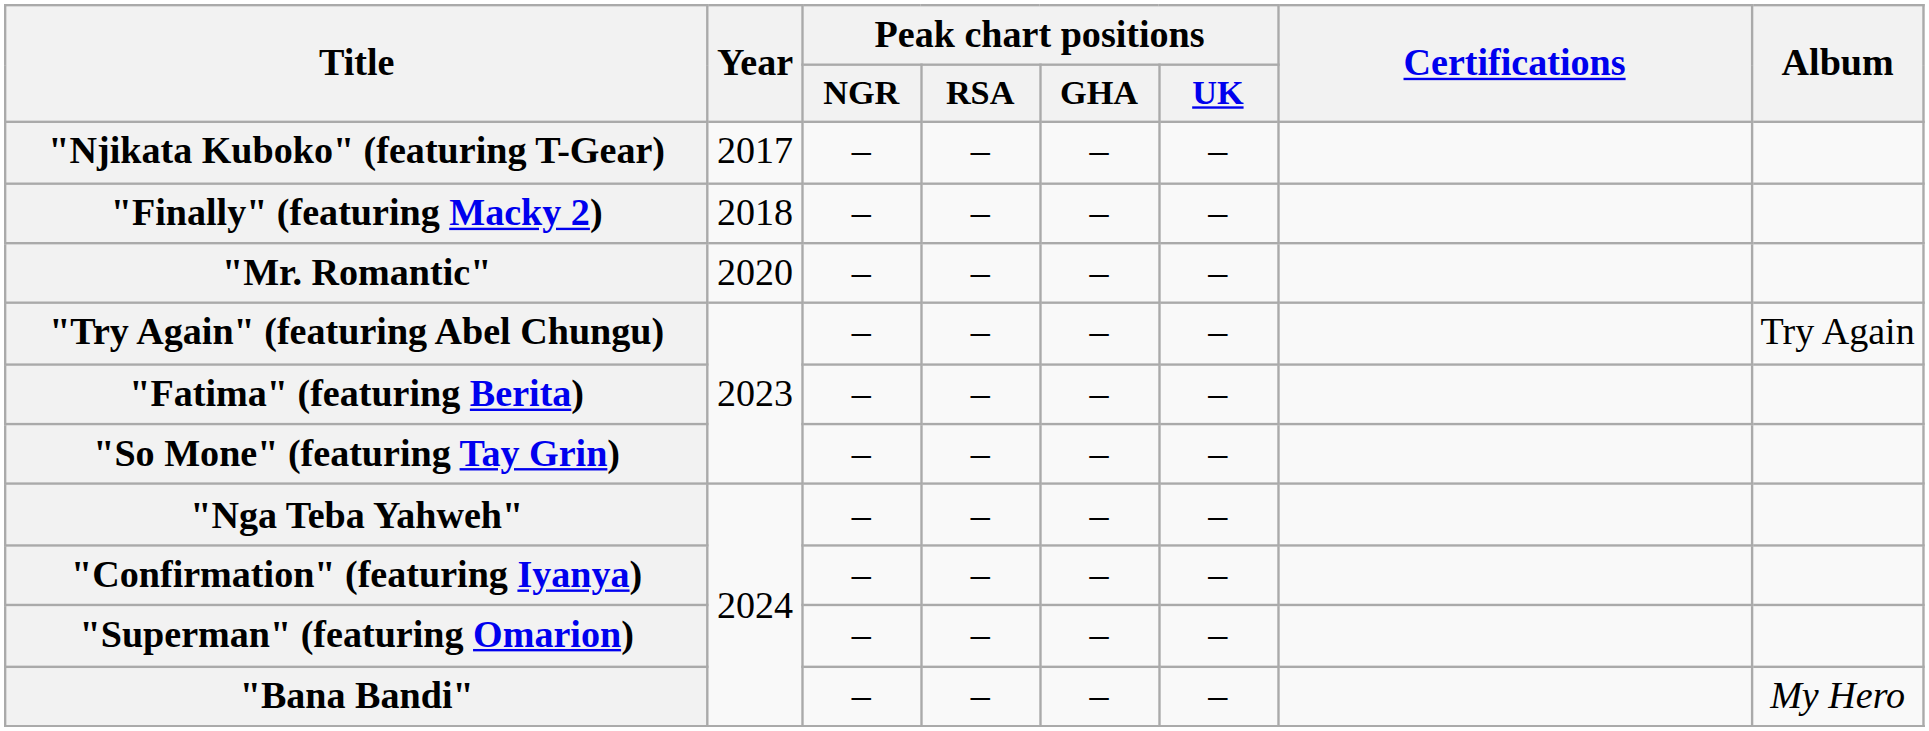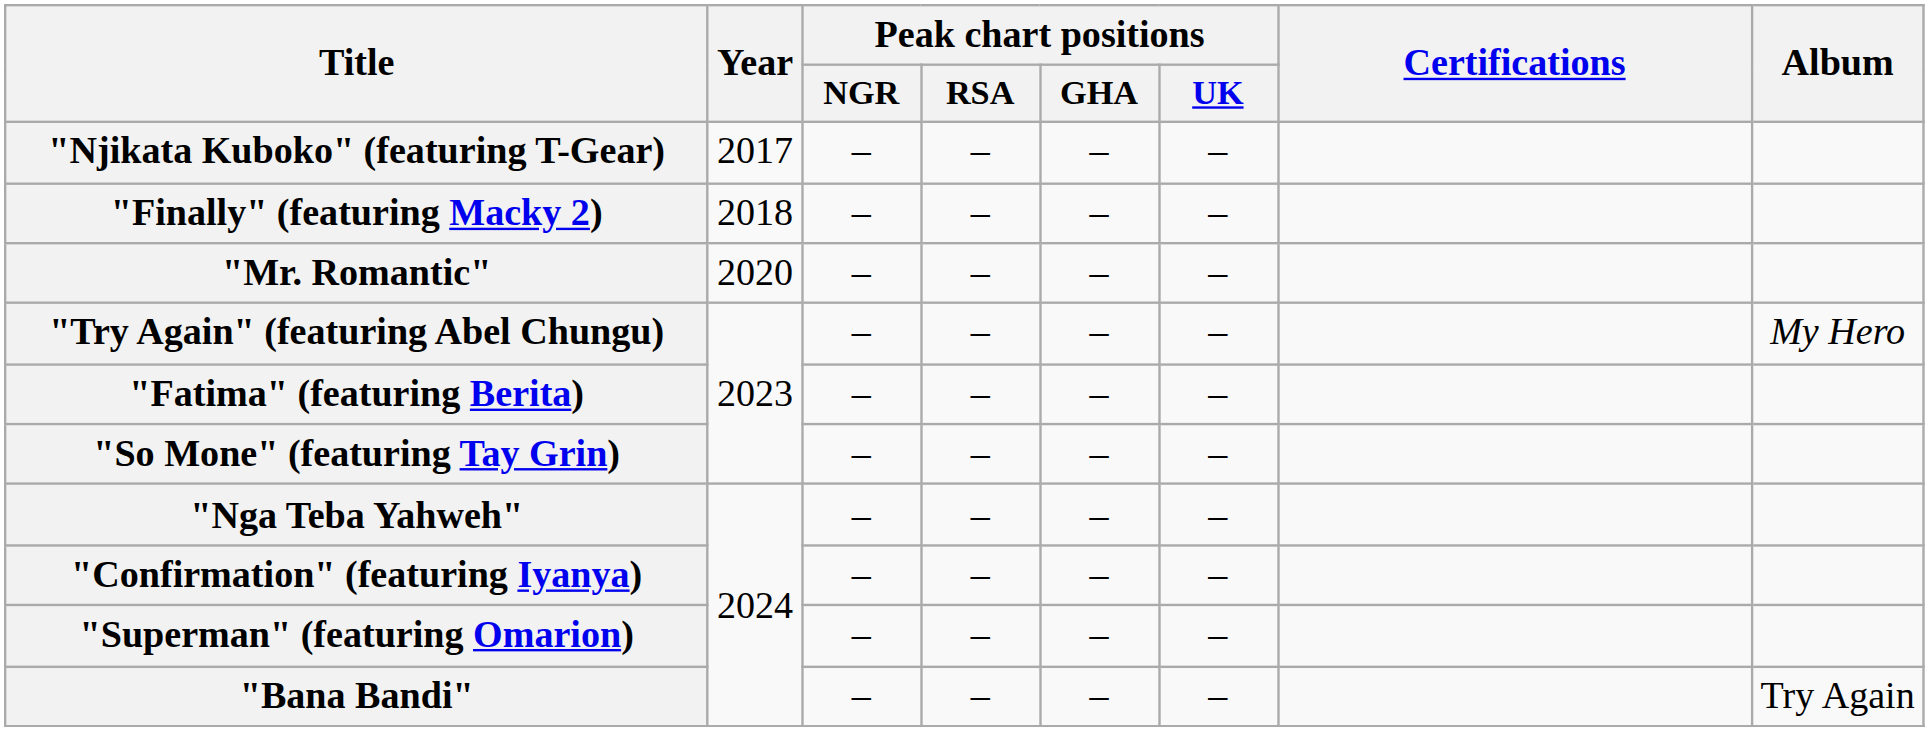 <table class="wikitable plainrowheaders" style="text-align:center;" border="1">
 <tr>
 <th scope="col" rowspan="2" style="width:18em;">Title</th>
 <th scope="col" rowspan="2">Year</th>
 <th scope="col" colspan="4">Peak chart positions</th>
 <th scope="col" rowspan="2" style="width:12em;"><a href='#'>Certifications</a></th>
 <th scope="col" rowspan="2">Album</th>
 </tr>
 <tr>
 <th scope="col" style="width:3em;font-size:90%;">NGR</th>
 <th scope="col" style="width:3em;font-size:90%;">RSA</th>
 <th scope="col" style="width:3em;font-size:90%;">GHA</th>
 <th scope="col" style="width:3em;font-size:90%;"><a href='#'>UK</a></th>
 </tr>
 <tr>
 <th scope="row">"Njikata Kuboko" (featuring T-Gear)</th>
 <td>2017</td>
 <td>–</td>
 <td>–</td>
 <td>–</td>
 <td>–</td>
 <td></td>
 <td><em></em></td>
 </tr>
 <tr>
 <th scope="row">"Finally" (featuring <a href='#'>Macky 2</a>)</th>
 <td>2018</td>
 <td>–</td>
 <td>–</td>
 <td>–</td>
 <td>–</td>
 <td></td>
 <td><em></em></td>
 </tr>
 <tr>
 <th scope="row">"Mr. Romantic"</th>
 <td>2020</td>
 <td>–</td>
 <td>–</td>
 <td>–</td>
 <td>–</td>
 <td></td>
 <td><em></em></td>
 </tr>
 <tr>
 <th scope="row">"Try Again" (featuring Abel Chungu)</th>
 <td rowspan="3">2023</td>
 <td>–</td>
 <td>–</td>
 <td>–</td>
 <td>–</td>
 <td></td>
-<td>Try Again</td>
+<td><em>My Hero</em></td>
 </tr>
 <tr>
 <th scope="row">"Fatima" (featuring <a href='#'>Berita</a>)</th>
 <td>–</td>
 <td>–</td>
 <td>–</td>
 <td>–</td>
 <td></td>
 <td><em></em></td>
 </tr>
 <tr>
 <th scope="row">"So Mone" (featuring <a href='#'>Tay Grin</a>)</th>
 <td>–</td>
 <td>–</td>
 <td>–</td>
 <td>–</td>
 <td></td>
 <td><em></em></td>
 </tr>
 <tr>
 <th scope="row">"Nga Teba Yahweh"</th>
 <td rowspan="4">2024</td>
 <td>–</td>
 <td>–</td>
 <td>–</td>
 <td>–</td>
 <td></td>
 <td><em></em></td>
 </tr>
 <tr>
 <th scope="row">"Confirmation" (featuring <a href='#'>Iyanya</a>)</th>
 <td>–</td>
 <td>–</td>
 <td>–</td>
 <td>–</td>
 <td></td>
 <td><em></em></td>
 </tr>
 <tr>
 <th scope="row">"Superman" (featuring <a href='#'>Omarion</a>)</th>
 <td>–</td>
 <td>–</td>
 <td>–</td>
 <td>–</td>
 <td></td>
 <td><em></em></td>
 </tr>
 <tr>
 <th scope="row">"Bana Bandi"</th>
 <td>–</td>
 <td>–</td>
 <td>–</td>
 <td>–</td>
 <td></td>
-<td><em>My Hero</em></td>
+<td>Try Again</td>
 </tr>
 <tr>
 </tr>
 </table>
